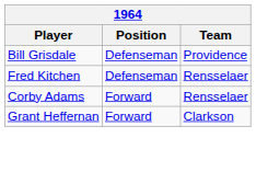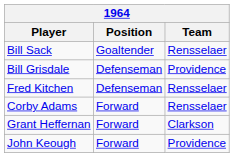 <table class="wikitable">
 <tr>
 <th colspan=3><a href='#'>1964</a></th>
 </tr>
 <tr>
 <th>Player</th>
 <th>Position</th>
 <th>Team</th>
+</tr>
+<tr>
+<td><a href='#'>Bill Sack</a></td>
+<td><a href='#'>Goaltender</a></td>
+<td><a href='#'>Rensselaer</a></td>
 </tr>
 <tr>
 <td><a href='#'>Bill Grisdale</a></td>
 <td><a href='#'>Defenseman</a></td>
 <td><a href='#'>Providence</a></td>
 </tr>
 <tr>
 <td><a href='#'>Fred Kitchen</a></td>
 <td><a href='#'>Defenseman</a></td>
 <td><a href='#'>Rensselaer</a></td>
 </tr>
 <tr>
 <td><a href='#'>Corby Adams</a></td>
 <td><a href='#'>Forward</a></td>
 <td><a href='#'>Rensselaer</a></td>
 </tr>
 <tr>
 <td><a href='#'>Grant Heffernan</a></td>
 <td><a href='#'>Forward</a></td>
 <td><a href='#'>Clarkson</a></td>
 </tr>
+<tr>
+<td><a href='#'>John Keough</a></td>
+<td><a href='#'>Forward</a></td>
+<td><a href='#'>Providence</a></td>
+</tr>
 </table>
